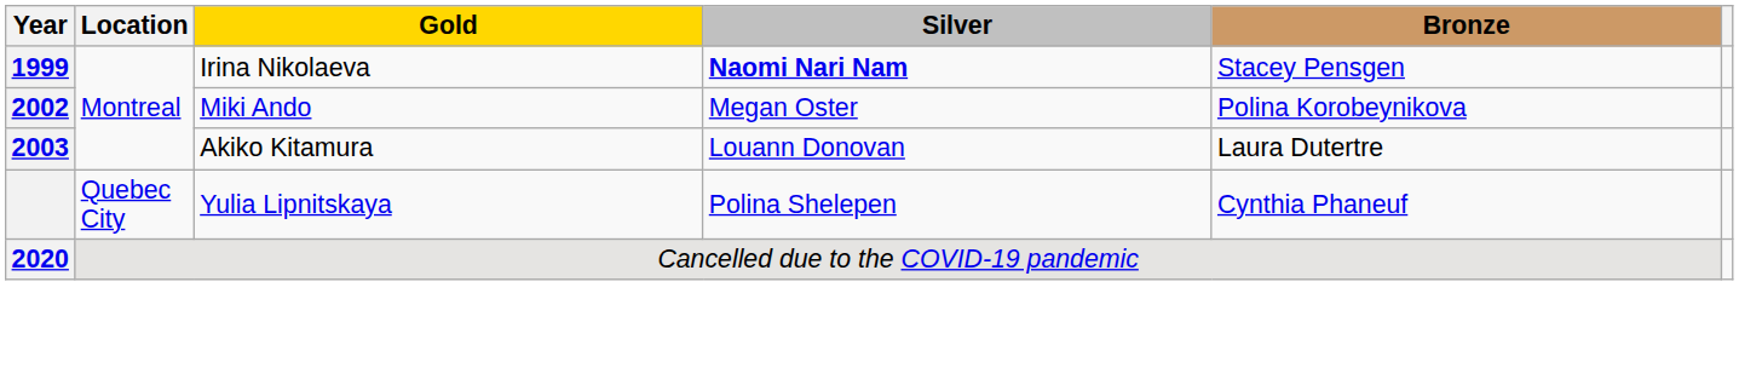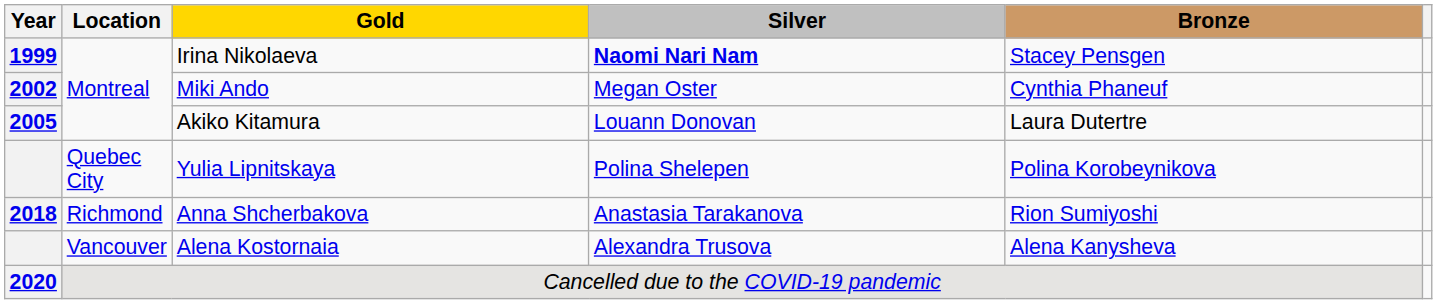 <table class="wikitable unsortable" style="text-align:left; width:85%">
 <tr>
 <th scope="col" style="text-align:center">Year</th>
 <th scope="col" style="text-align:center">Location</th>
 <td scope="col" style="text-align:center; width:30%; background:gold"><strong>Gold</strong></td>
 <td scope="col" style="text-align:center; width:30%; background:silver"><strong>Silver</strong></td>
 <td scope="col" style="text-align:center; width:30%; background:#c96"><strong>Bronze</strong></td>
 <th scope="col" style="text-align:center"></th>
 </tr>
 <tr>
 <th scope="row" style="text-align:left"><a href='#'>1999</a></th>
 <td rowspan="3"><a href='#'>Montreal</a></td>
 <td> Irina Nikolaeva</td>
 <td><strong> <a href='#'>Naomi Nari Nam</a></strong></td>
 <td> <a href='#'>Stacey Pensgen</a></td>
 <td></td>
 </tr>
 <tr>
 <th scope="row" style="text-align:left"><a href='#'>2002</a></th>
 <td> <a href='#'>Miki Ando</a></td>
 <td> <a href='#'>Megan Oster</a></td>
-<td> <a href='#'>Polina Korobeynikova</a></td>
+<td> <a href='#'>Cynthia Phaneuf</a></td>
 <td></td>
 </tr>
 <tr>
-<th scope="row" style="text-align:left"><a href='#'>2003</a></th>
+<th scope="row" style="text-align:left"><a href='#'>2005</a></th>
 <td> Akiko Kitamura</td>
 <td> <a href='#'>Louann Donovan</a></td>
 <td> Laura Dutertre</td>
 <td></td>
 </tr>
 <tr>
 <th scope="row" style="text-align:left"></th>
 <td><a href='#'>Quebec City</a></td>
 <td> <a href='#'>Yulia Lipnitskaya</a></td>
 <td> <a href='#'>Polina Shelepen</a></td>
-<td> <a href='#'>Cynthia Phaneuf</a></td>
+<td> <a href='#'>Polina Korobeynikova</a></td>
+<td></td>
+</tr>
+<tr>
+<th scope="row" style="text-align:left"><a href='#'>2018</a></th>
+<td><a href='#'>Richmond</a></td>
+<td> <a href='#'>Anna Shcherbakova</a></td>
+<td> <a href='#'>Anastasia Tarakanova</a></td>
+<td> <a href='#'>Rion Sumiyoshi</a></td>
+<td></td>
+</tr>
+<tr>
+<th scope="row" style="text-align:left"></th>
+<td><a href='#'>Vancouver</a></td>
+<td> <a href='#'>Alena Kostornaia</a></td>
+<td> <a href='#'>Alexandra Trusova</a></td>
+<td> <a href='#'>Alena Kanysheva</a></td>
 <td></td>
 </tr>
 <tr>
 <th scope="row" style="text-align:left"><a href='#'>2020</a></th>
 <td colspan="4" align="center" bgcolor="e5e4e2"><em>Cancelled due to the <a href='#'>COVID-19 pandemic</a></em></td>
 <td></td>
 </tr>
 </table>
